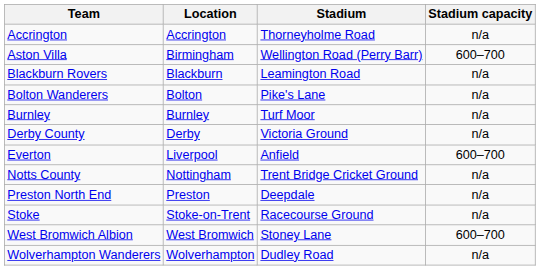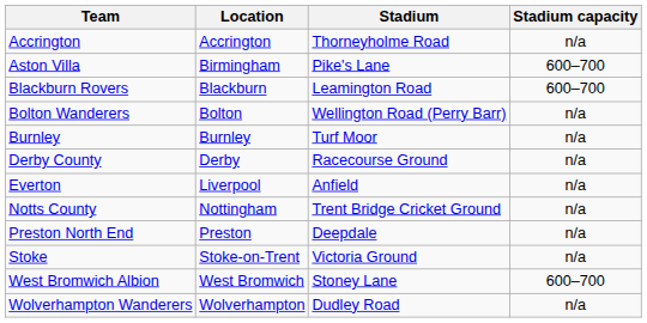 <table class="wikitable sortable" style="text-align: left;">
 <tr>
 <th>Team</th>
 <th>Location</th>
 <th>Stadium</th>
 <th>Stadium capacity</th>
 </tr>
 <tr>
 <td><a href='#'>Accrington</a></td>
 <td><a href='#'>Accrington</a></td>
 <td><a href='#'>Thorneyholme Road</a></td>
 <td align=center>n/a</td>
 </tr>
 <tr>
 <td><a href='#'>Aston Villa</a></td>
 <td><a href='#'>Birmingham</a></td>
-<td><a href='#'>Wellington Road (Perry Barr)</a></td>
+<td><a href='#'>Pike's Lane</a></td>
 <td align=center>600–700</td>
 </tr>
 <tr>
 <td><a href='#'>Blackburn Rovers</a></td>
 <td><a href='#'>Blackburn</a></td>
 <td><a href='#'>Leamington Road</a></td>
-<td align=center>n/a</td>
+<td align=center>600–700</td>
 </tr>
 <tr>
 <td><a href='#'>Bolton Wanderers</a></td>
 <td><a href='#'>Bolton</a></td>
-<td><a href='#'>Pike's Lane</a></td>
+<td><a href='#'>Wellington Road (Perry Barr)</a></td>
 <td align=center>n/a</td>
 </tr>
 <tr>
 <td><a href='#'>Burnley</a></td>
 <td><a href='#'>Burnley</a></td>
 <td><a href='#'>Turf Moor</a></td>
 <td align=center>n/a</td>
 </tr>
 <tr>
 <td><a href='#'>Derby County</a></td>
 <td><a href='#'>Derby</a></td>
-<td><a href='#'>Victoria Ground</a></td>
+<td><a href='#'>Racecourse Ground</a></td>
 <td align=center>n/a</td>
 </tr>
 <tr>
 <td><a href='#'>Everton</a></td>
 <td><a href='#'>Liverpool</a></td>
 <td><a href='#'>Anfield</a></td>
-<td align=center>600–700</td>
+<td align=center>n/a</td>
 </tr>
 <tr>
 <td><a href='#'>Notts County</a></td>
 <td><a href='#'>Nottingham</a></td>
 <td><a href='#'>Trent Bridge Cricket Ground</a></td>
 <td align=center>n/a</td>
 </tr>
 <tr>
 <td><a href='#'>Preston North End</a></td>
 <td><a href='#'>Preston</a></td>
 <td><a href='#'>Deepdale</a></td>
 <td align=center>n/a</td>
 </tr>
 <tr>
 <td><a href='#'>Stoke</a></td>
 <td><a href='#'>Stoke-on-Trent</a></td>
-<td><a href='#'>Racecourse Ground</a></td>
+<td><a href='#'>Victoria Ground</a></td>
 <td align=center>n/a</td>
 </tr>
 <tr>
 <td><a href='#'>West Bromwich Albion</a></td>
 <td><a href='#'>West Bromwich</a></td>
 <td><a href='#'>Stoney Lane</a></td>
 <td align=center>600–700</td>
 </tr>
 <tr>
 <td><a href='#'>Wolverhampton Wanderers</a></td>
 <td><a href='#'>Wolverhampton</a></td>
 <td><a href='#'>Dudley Road</a></td>
 <td align=center>n/a</td>
 </tr>
 </table>
